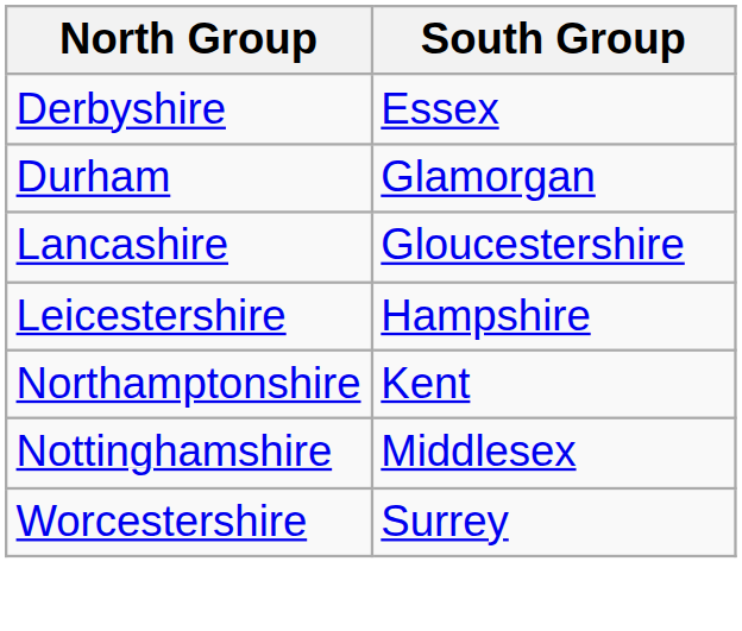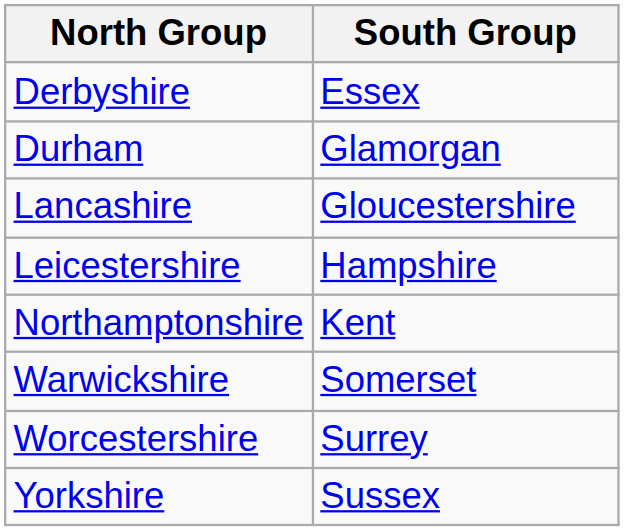 <table class="wikitable">
 <tr>
 <th style width="50%">North Group</th>
 <th>South Group</th>
 </tr>
 <tr>
 <td><a href='#'>Derbyshire</a></td>
 <td><a href='#'>Essex</a></td>
 </tr>
 <tr>
 <td><a href='#'>Durham</a></td>
 <td><a href='#'>Glamorgan</a></td>
 </tr>
 <tr>
 <td><a href='#'>Lancashire</a></td>
 <td><a href='#'>Gloucestershire</a></td>
 </tr>
 <tr>
 <td><a href='#'>Leicestershire</a></td>
 <td><a href='#'>Hampshire</a></td>
 </tr>
 <tr>
 <td><a href='#'>Northamptonshire</a></td>
 <td><a href='#'>Kent</a></td>
 </tr>
 <tr>
-<td><a href='#'>Nottinghamshire</a></td>
-<td><a href='#'>Middlesex</a></td>
+<td><a href='#'>Warwickshire</a></td>
+<td><a href='#'>Somerset</a></td>
 </tr>
 <tr>
 <td><a href='#'>Worcestershire</a></td>
 <td><a href='#'>Surrey</a></td>
 </tr>
+<tr>
+<td><a href='#'>Yorkshire</a></td>
+<td><a href='#'>Sussex</a></td>
+</tr>
 </table>
